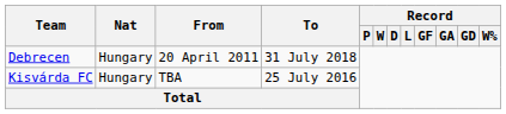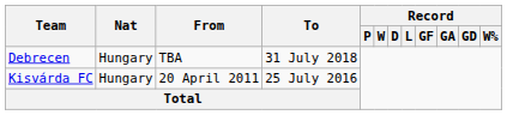 <table class="wikitable" style="text-align: center">
 <tr>
 <th rowspan="2">Team</th>
 <th rowspan="2">Nat</th>
 <th rowspan="2">From</th>
 <th rowspan="2">To</th>
 <th colspan="8">Record</th>
 </tr>
 <tr>
 <th>P</th>
 <th>W</th>
 <th>D</th>
 <th>L</th>
 <th>GF</th>
 <th>GA</th>
 <th>GD</th>
 <th>W%</th>
 </tr>
 <tr>
 <td align=left><a href='#'>Debrecen</a></td>
 <td>Hungary</td>
-<td align=left>20 April 2011</td>
+<td align=left>TBA</td>
 <td align=left>31 July 2018<br></td>
 </tr>
 <tr>
 <td align=left><a href='#'>Kisvárda FC</a></td>
 <td>Hungary</td>
-<td align=left>TBA</td>
+<td align=left>20 April 2011</td>
 <td align=left>25 July 2016<br></td>
 </tr>
 <tr>
 <th colspan="4">Total<br></th>
 </tr>
 </table>
